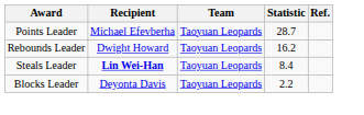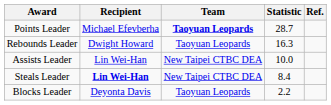 <table class="wikitable" style="text-align:center">
 <tr>
 <th>Award</th>
 <th>Recipient</th>
 <th>Team</th>
 <th>Statistic</th>
 <th>Ref.</th>
 </tr>
 <tr>
 <td>Points Leader</td>
 <td><a href='#'>Michael Efevberha</a></td>
-<td><a href='#'>Taoyuan Leopards</a></td>
+<td><strong><a href='#'>Taoyuan Leopards</a></strong></td>
 <td>28.7</td>
 <td></td>
 </tr>
 <tr>
 <td>Rebounds Leader</td>
 <td><a href='#'>Dwight Howard</a></td>
 <td><a href='#'>Taoyuan Leopards</a></td>
-<td>16.2</td>
+<td>16.3</td>
+<td></td>
+</tr>
+<tr>
+<td>Assists Leader</td>
+<td><a href='#'>Lin Wei-Han</a></td>
+<td><a href='#'>New Taipei CTBC DEA</a></td>
+<td>10.0</td>
 <td></td>
 </tr>
 <tr>
 <td>Steals Leader</td>
 <td><strong><a href='#'>Lin Wei-Han</a></strong></td>
-<td><a href='#'>Taoyuan Leopards</a></td>
+<td><a href='#'>New Taipei CTBC DEA</a></td>
 <td>8.4</td>
 <td></td>
 </tr>
 <tr>
 <td>Blocks Leader</td>
 <td><a href='#'>Deyonta Davis</a></td>
 <td><a href='#'>Taoyuan Leopards</a></td>
 <td>2.2</td>
 <td></td>
 </tr>
 </table>
